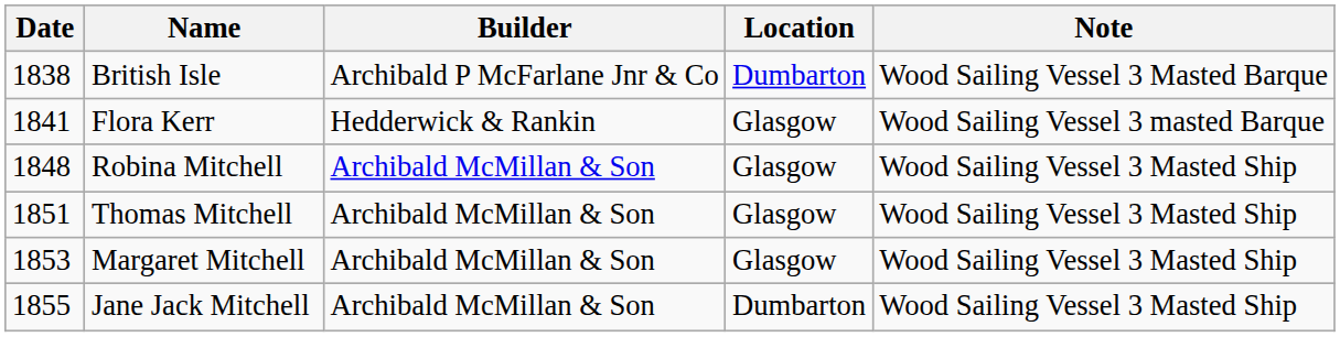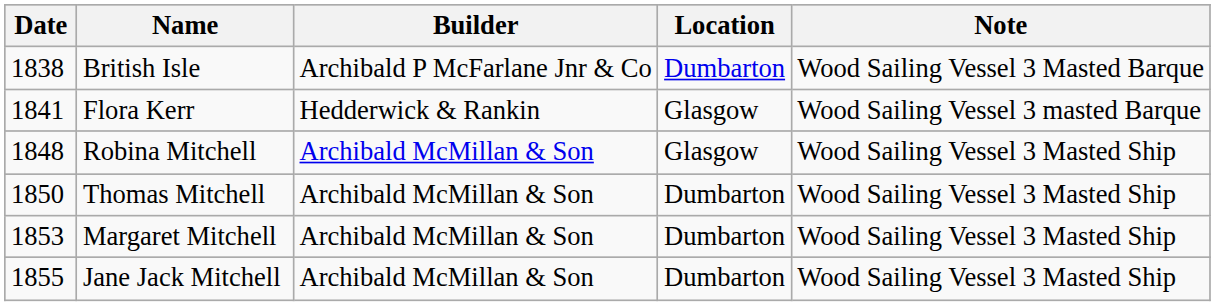 <table class="wikitable">
 <tr>
 <th>Date</th>
 <th>Name</th>
 <th>Builder</th>
 <th>Location</th>
 <th>Note</th>
 </tr>
 <tr>
 <td>1838</td>
 <td>British Isle</td>
 <td>Archibald P McFarlane Jnr & Co</td>
 <td><a href='#'>Dumbarton</a></td>
 <td>Wood Sailing Vessel 3 Masted Barque</td>
 </tr>
 <tr>
 <td>1841</td>
 <td>Flora Kerr</td>
 <td>Hedderwick & Rankin</td>
 <td>Glasgow</td>
 <td>Wood Sailing Vessel 3 masted Barque</td>
 </tr>
 <tr>
 <td>1848</td>
 <td>Robina Mitchell</td>
 <td><a href='#'>Archibald McMillan & Son</a></td>
 <td>Glasgow</td>
 <td>Wood Sailing Vessel 3 Masted Ship</td>
 </tr>
 <tr>
-<td>1851 </td>
+<td>1850 </td>
 <td>Thomas Mitchell</td>
 <td>Archibald McMillan & Son</td>
-<td>Glasgow</td>
+<td>Dumbarton</td>
 <td>Wood Sailing Vessel 3 Masted Ship</td>
 </tr>
 <tr>
 <td>1853 </td>
 <td>Margaret Mitchell</td>
 <td>Archibald McMillan & Son</td>
-<td>Glasgow</td>
+<td>Dumbarton</td>
 <td>Wood Sailing Vessel 3 Masted Ship</td>
 </tr>
 <tr>
 <td>1855</td>
 <td>Jane Jack Mitchell </td>
 <td>Archibald McMillan & Son</td>
 <td>Dumbarton</td>
 <td>Wood Sailing Vessel 3 Masted Ship</td>
 </tr>
 </table>
